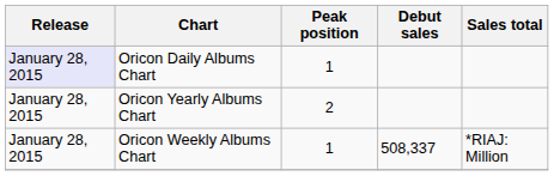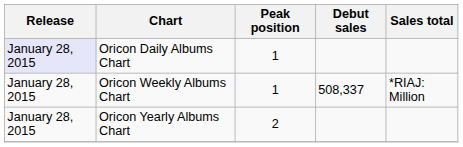 <table class="wikitable" width="575px">
 <tr>
 <th align="left">Release</th>
 <th align="left">Chart</th>
 <th align="left">Peak position</th>
 <th align="left">Debut sales</th>
 <th align="left">Sales total</th>
 </tr>
 <tr>
 <td align="left" style="background: lavender;">January 28, 2015</td>
 <td align="left">Oricon Daily Albums Chart</td>
 <td align="center">1</td>
 <td align="left"></td>
 <td align="left"></td>
 </tr>
 <tr>
 <td align="left">January 28, 2015</td>
+<td align="left">Oricon Weekly Albums Chart</td>
+<td align="center">1</td>
+<td align="left">508,337</td>
+<td align="left">*RIAJ: Million</td>
+</tr>
+<tr>
+<td align="left">January 28, 2015</td>
 <td align="left">Oricon Yearly Albums Chart</td>
 <td align="center">2</td>
 <td align="left"></td>
 <td align="left"></td>
 </tr>
 <tr>
-<td align="left">January 28, 2015</td>
-<td align="left">Oricon Weekly Albums Chart</td>
-<td align="center">1</td>
-<td align="left">508,337</td>
-<td align="left">*RIAJ: Million</td>
-</tr>
-<tr>
 </tr>
 </table>
